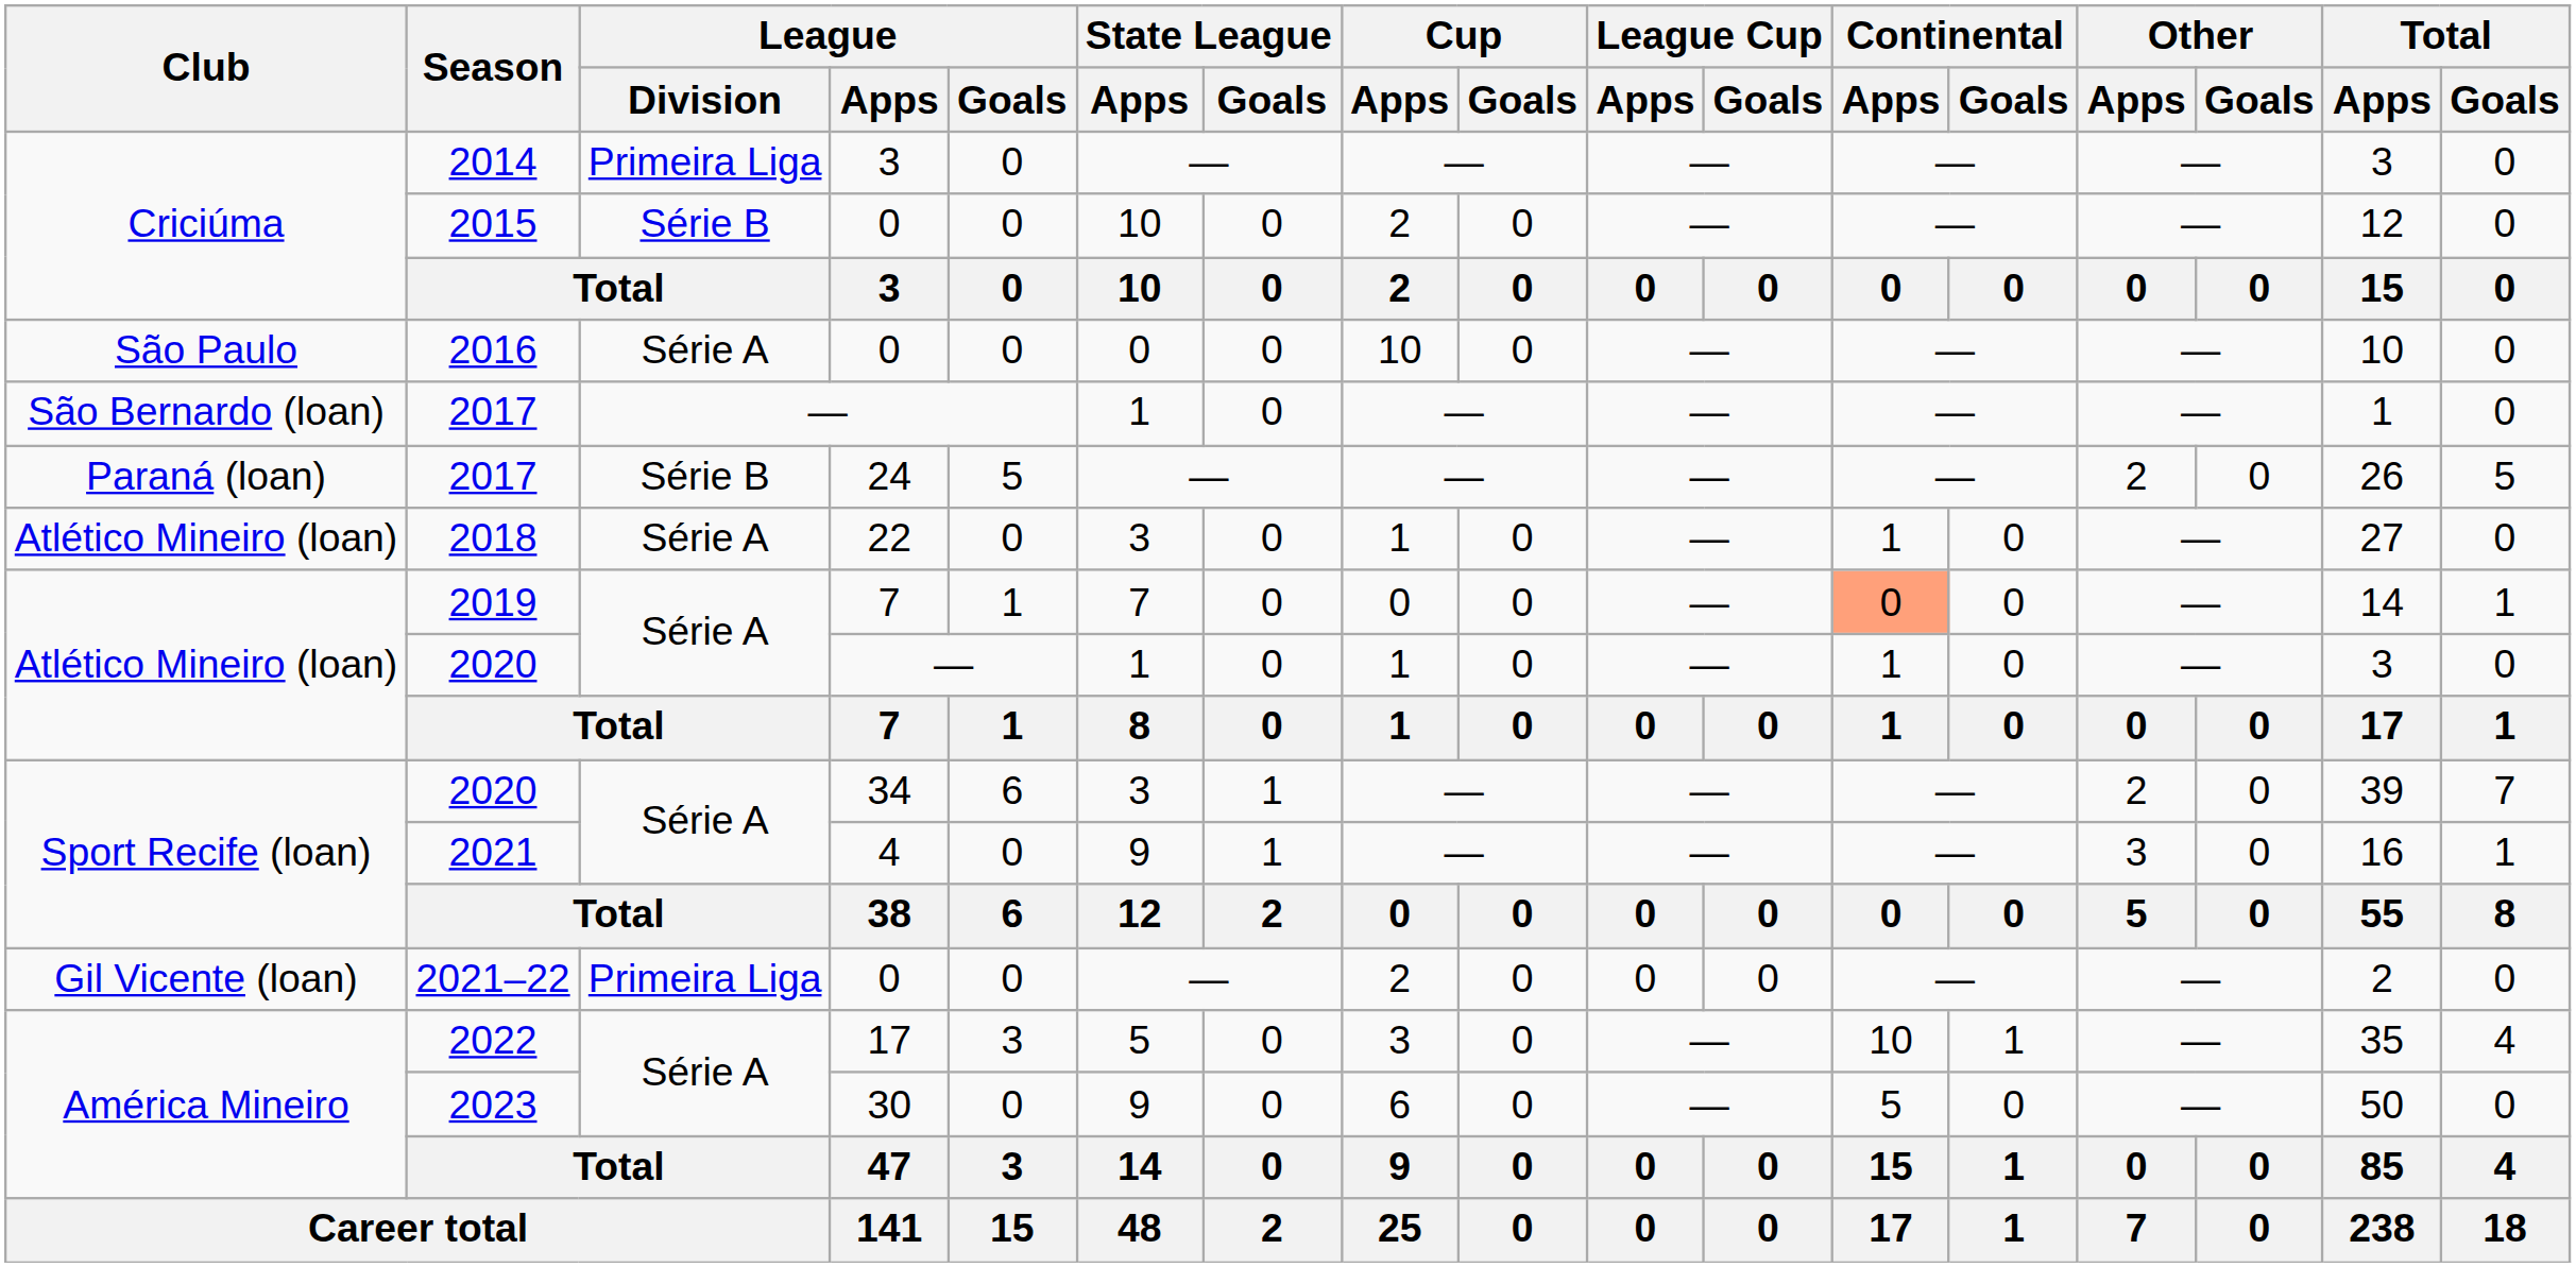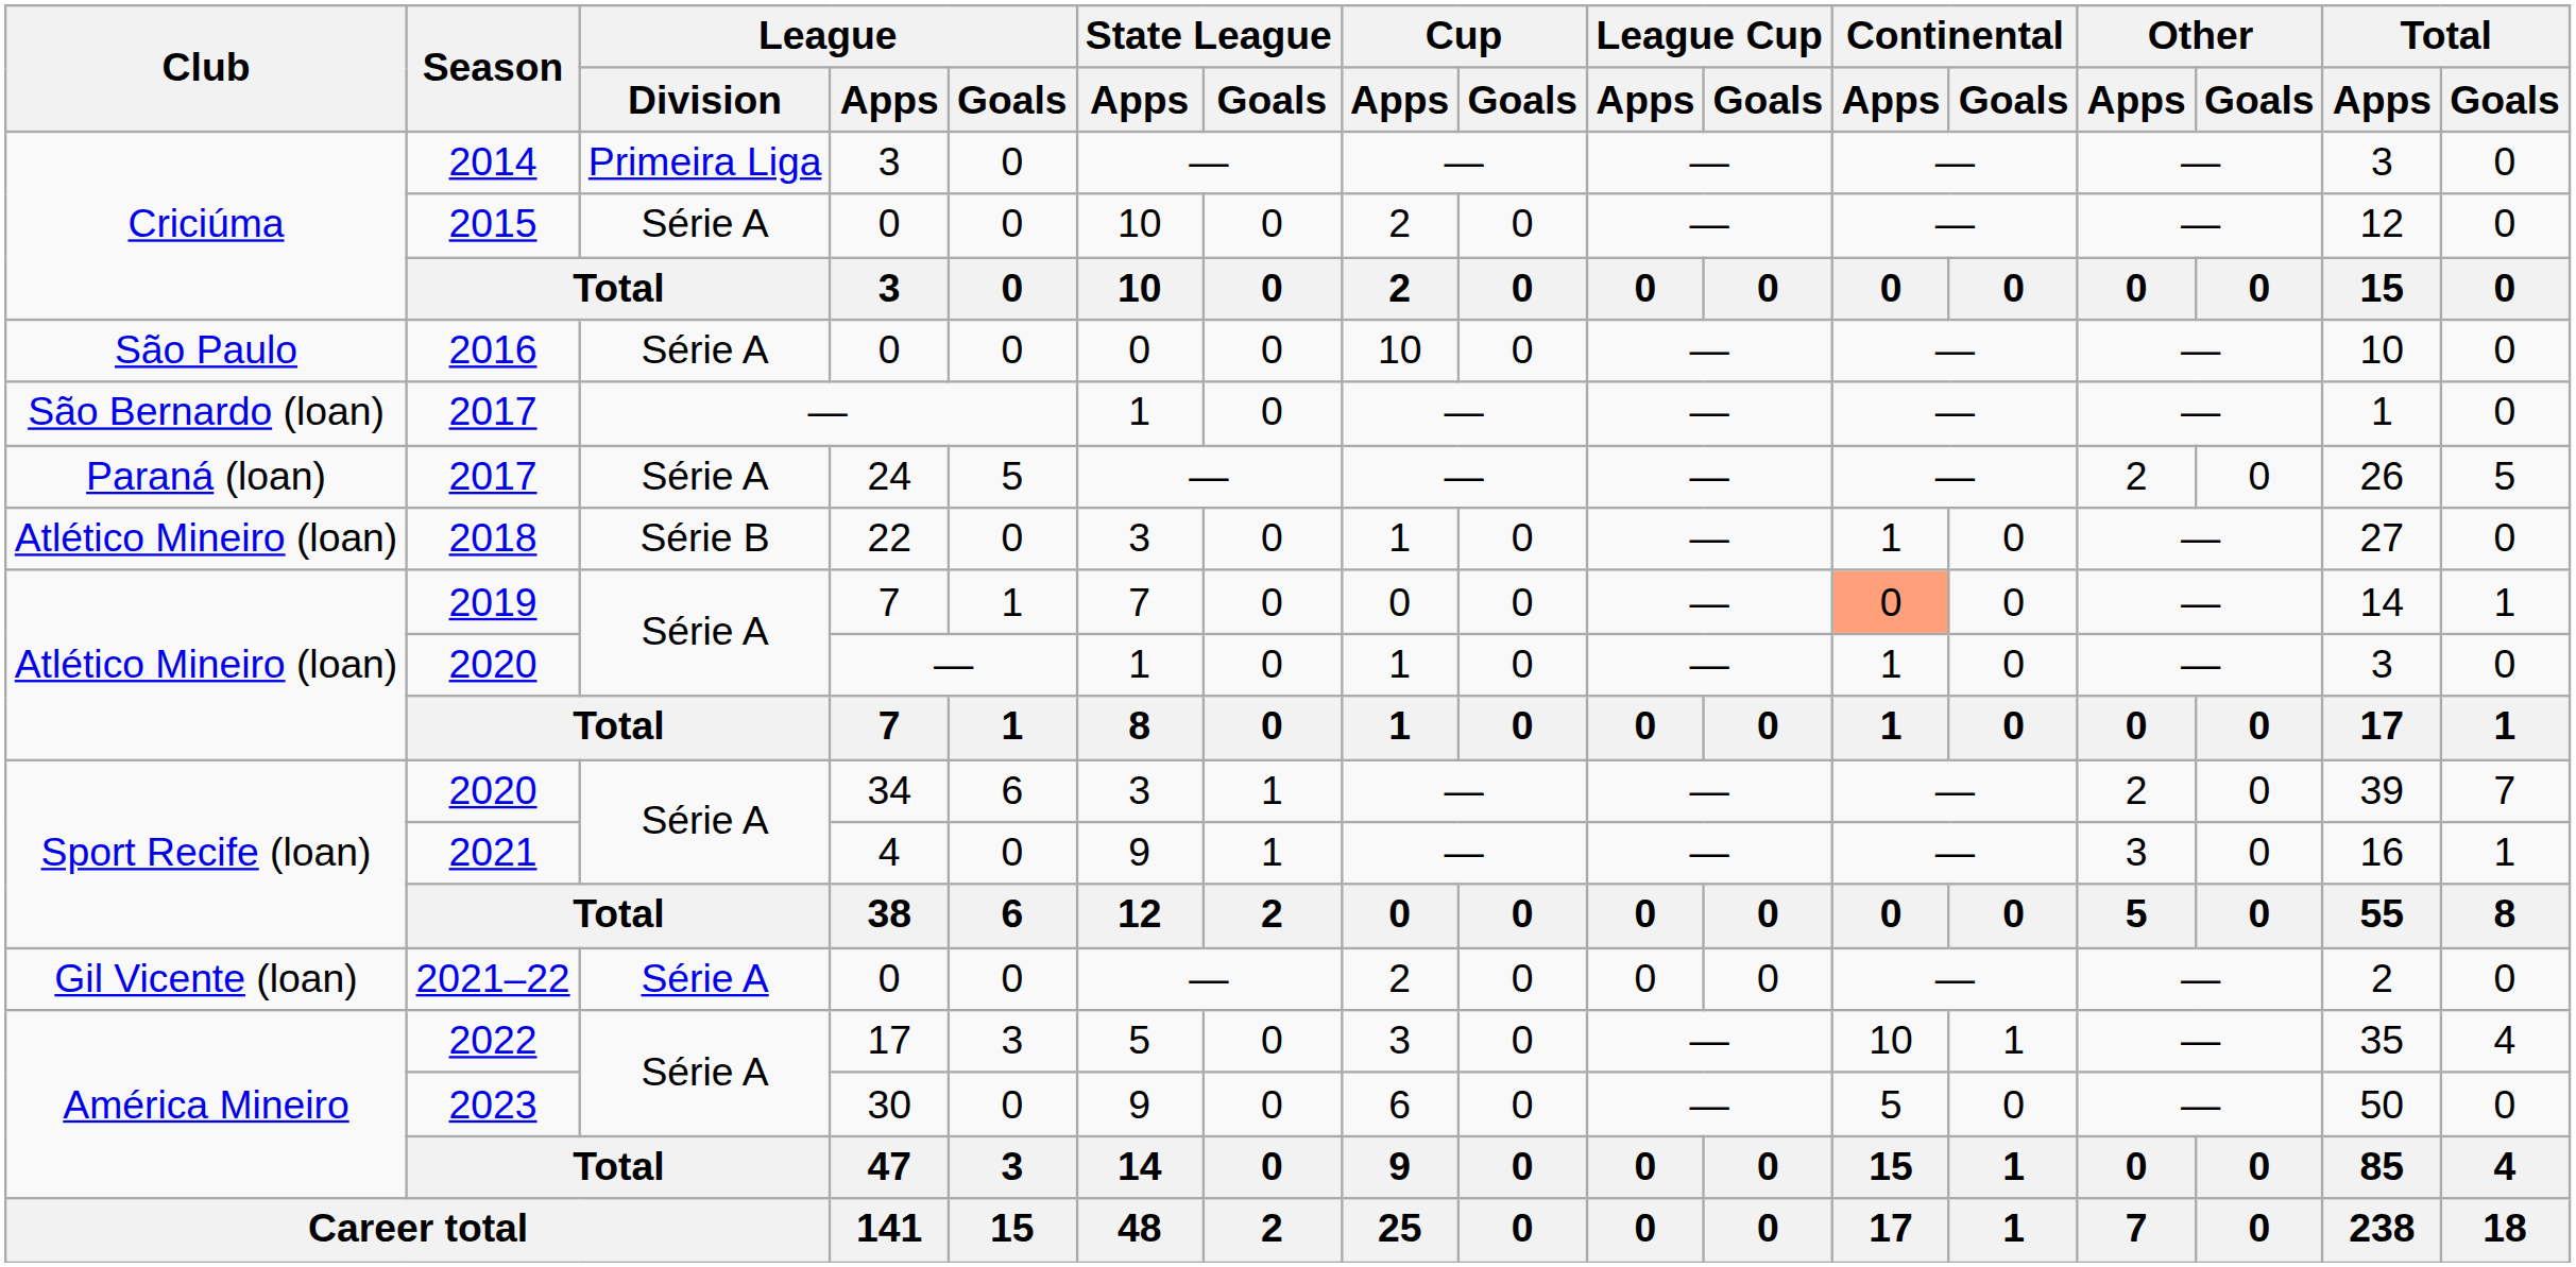 <table class="wikitable" style="text-align: center;">
 <tr>
 <th rowspan="2">Club</th>
 <th rowspan="2">Season</th>
 <th colspan="3">League</th>
 <th colspan="2">State League</th>
 <th colspan="2">Cup</th>
 <th colspan="2">League Cup</th>
 <th colspan="2">Continental</th>
 <th colspan="2">Other</th>
 <th colspan="2">Total</th>
 </tr>
 <tr>
 <th>Division</th>
 <th>Apps</th>
 <th>Goals</th>
 <th>Apps</th>
 <th>Goals</th>
 <th>Apps</th>
 <th>Goals</th>
 <th>Apps</th>
 <th>Goals</th>
 <th>Apps</th>
 <th>Goals</th>
 <th>Apps</th>
 <th>Goals</th>
 <th>Apps</th>
 <th>Goals</th>
 </tr>
 <tr>
 <td rowspan="3"><a href='#'>Criciúma</a></td>
 <td><a href='#'>2014</a></td>
 <td><a href='#'>Primeira Liga</a></td>
 <td>3</td>
 <td>0</td>
 <td colspan="2">—</td>
 <td colspan="2">—</td>
 <td colspan="2">—</td>
 <td colspan="2">—</td>
 <td colspan="2">—</td>
 <td>3</td>
 <td>0</td>
 </tr>
 <tr>
 <td><a href='#'>2015</a></td>
-<td><a href='#'>Série B</a></td>
+<td>Série A</td>
 <td>0</td>
 <td>0</td>
 <td>10</td>
 <td>0</td>
 <td>2</td>
 <td>0</td>
 <td colspan="2">—</td>
 <td colspan="2">—</td>
 <td colspan="2">—</td>
 <td>12</td>
 <td>0</td>
 </tr>
 <tr>
 <th colspan="2">Total</th>
 <th>3</th>
 <th>0</th>
 <th>10</th>
 <th>0</th>
 <th>2</th>
 <th>0</th>
 <th>0</th>
 <th>0</th>
 <th>0</th>
 <th>0</th>
 <th>0</th>
 <th>0</th>
 <th>15</th>
 <th>0</th>
 </tr>
 <tr>
 <td><a href='#'>São Paulo</a></td>
 <td><a href='#'>2016</a></td>
 <td>Série A</td>
 <td>0</td>
 <td>0</td>
 <td>0</td>
 <td>0</td>
 <td>10</td>
 <td>0</td>
 <td colspan="2">—</td>
 <td colspan="2">—</td>
 <td colspan="2">—</td>
 <td>10</td>
 <td>0</td>
 </tr>
 <tr>
 <td><a href='#'>São Bernardo</a> (loan)</td>
 <td><a href='#'>2017</a></td>
 <td colspan="3">—</td>
 <td>1</td>
 <td>0</td>
 <td colspan="2">—</td>
 <td colspan="2">—</td>
 <td colspan="2">—</td>
 <td colspan="2">—</td>
 <td>1</td>
 <td>0</td>
 </tr>
 <tr>
 <td><a href='#'>Paraná</a> (loan)</td>
 <td><a href='#'>2017</a></td>
-<td>Série B</td>
+<td>Série A</td>
 <td>24</td>
 <td>5</td>
 <td colspan="2">—</td>
 <td colspan="2">—</td>
 <td colspan="2">—</td>
 <td colspan="2">—</td>
 <td>2</td>
 <td>0</td>
 <td>26</td>
 <td>5</td>
 </tr>
 <tr>
 <td><a href='#'>Atlético Mineiro</a> (loan)</td>
 <td><a href='#'>2018</a></td>
-<td>Série A</td>
+<td>Série B</td>
 <td>22</td>
 <td>0</td>
 <td>3</td>
 <td>0</td>
 <td>1</td>
 <td>0</td>
 <td colspan="2">—</td>
 <td>1</td>
 <td>0</td>
 <td colspan="2">—</td>
 <td>27</td>
 <td>0</td>
 </tr>
 <tr>
 <td rowspan="3"><a href='#'>Atlético Mineiro</a> (loan)</td>
 <td><a href='#'>2019</a></td>
 <td rowspan="2">Série A</td>
 <td>7</td>
 <td>1</td>
 <td>7</td>
 <td>0</td>
 <td>0</td>
 <td>0</td>
 <td colspan="2">—</td>
 <td style="background: lightsalmon;">0</td>
 <td>0</td>
 <td colspan="2">—</td>
 <td>14</td>
 <td>1</td>
 </tr>
 <tr>
 <td><a href='#'>2020</a></td>
 <td colspan="2">—</td>
 <td>1</td>
 <td>0</td>
 <td>1</td>
 <td>0</td>
 <td colspan="2">—</td>
 <td>1</td>
 <td>0</td>
 <td colspan="2">—</td>
 <td>3</td>
 <td>0</td>
 </tr>
 <tr>
 <th colspan="2">Total</th>
 <th>7</th>
 <th>1</th>
 <th>8</th>
 <th>0</th>
 <th>1</th>
 <th>0</th>
 <th>0</th>
 <th>0</th>
 <th>1</th>
 <th>0</th>
 <th>0</th>
 <th>0</th>
 <th>17</th>
 <th>1</th>
 </tr>
 <tr>
 <td rowspan="3"><a href='#'>Sport Recife</a> (loan)</td>
 <td><a href='#'>2020</a></td>
 <td rowspan="2">Série A</td>
 <td>34</td>
 <td>6</td>
 <td>3</td>
 <td>1</td>
 <td colspan="2">—</td>
 <td colspan="2">—</td>
 <td colspan="2">—</td>
 <td>2</td>
 <td>0</td>
 <td>39</td>
 <td>7</td>
 </tr>
 <tr>
 <td><a href='#'>2021</a></td>
 <td>4</td>
 <td>0</td>
 <td>9</td>
 <td>1</td>
 <td colspan="2">—</td>
 <td colspan="2">—</td>
 <td colspan="2">—</td>
 <td>3</td>
 <td>0</td>
 <td>16</td>
 <td>1</td>
 </tr>
 <tr>
 <th colspan="2">Total</th>
 <th>38</th>
 <th>6</th>
 <th>12</th>
 <th>2</th>
 <th>0</th>
 <th>0</th>
 <th>0</th>
 <th>0</th>
 <th>0</th>
 <th>0</th>
 <th>5</th>
 <th>0</th>
 <th>55</th>
 <th>8</th>
 </tr>
 <tr>
 <td><a href='#'>Gil Vicente</a> (loan)</td>
 <td><a href='#'>2021–22</a></td>
-<td><a href='#'>Primeira Liga</a></td>
+<td><a href='#'>Série A</a></td>
 <td>0</td>
 <td>0</td>
 <td colspan="2">—</td>
 <td>2</td>
 <td>0</td>
 <td>0</td>
 <td>0</td>
 <td colspan="2">—</td>
 <td colspan="2">—</td>
 <td>2</td>
 <td>0</td>
 </tr>
 <tr>
 <td rowspan="3"><a href='#'>América Mineiro</a></td>
 <td><a href='#'>2022</a></td>
 <td rowspan="2">Série A</td>
 <td>17</td>
 <td>3</td>
 <td>5</td>
 <td>0</td>
 <td>3</td>
 <td>0</td>
 <td colspan="2">—</td>
 <td>10</td>
 <td>1</td>
 <td colspan="2">—</td>
 <td>35</td>
 <td>4</td>
 </tr>
 <tr>
 <td><a href='#'>2023</a></td>
 <td>30</td>
 <td>0</td>
 <td>9</td>
 <td>0</td>
 <td>6</td>
 <td>0</td>
 <td colspan="2">—</td>
 <td>5</td>
 <td>0</td>
 <td colspan="2">—</td>
 <td>50</td>
 <td>0</td>
 </tr>
 <tr>
 <th colspan="2">Total</th>
 <th>47</th>
 <th>3</th>
 <th>14</th>
 <th>0</th>
 <th>9</th>
 <th>0</th>
 <th>0</th>
 <th>0</th>
 <th>15</th>
 <th>1</th>
 <th>0</th>
 <th>0</th>
 <th>85</th>
 <th>4</th>
 </tr>
 <tr>
 <th colspan="3"><strong>Career total</strong></th>
 <th>141</th>
 <th>15</th>
 <th>48</th>
 <th>2</th>
 <th>25</th>
 <th>0</th>
 <th>0</th>
 <th>0</th>
 <th>17</th>
 <th>1</th>
 <th>7</th>
 <th>0</th>
 <th>238</th>
 <th>18</th>
 </tr>
 </table>
